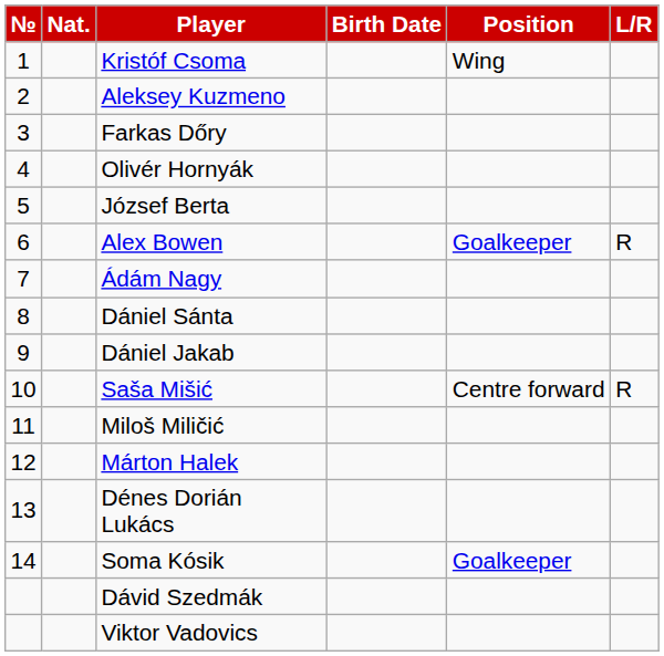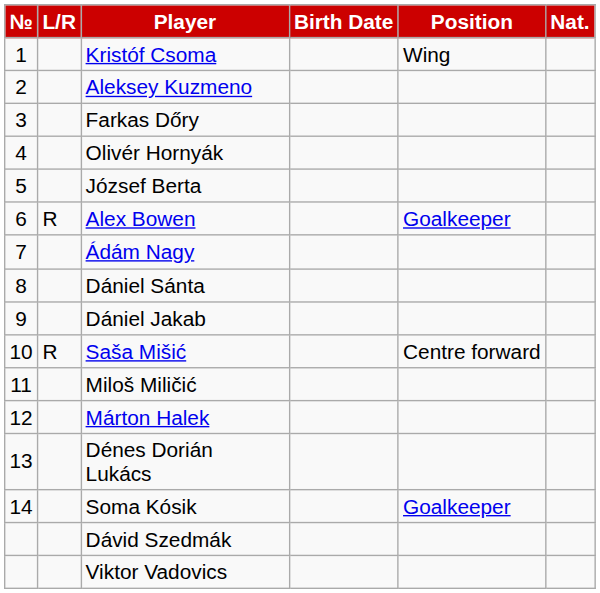 <table class=wikitable bgcolor="#f7f8ff" cellpadding="3" cellspacing="0" border="1" style="font-size: 95%; border: 1px solid #CFB53B; border-collapse: collapse;">
 <tr style="color: #FFFFFF;background:#CC0000">
 <td align=center><strong>№</strong></td>
-<td align=center><strong>Nat.</strong></td>
+<td align=center><strong>L/R</strong></td>
 <td width=145; align=center><strong>Player</strong></td>
 <td align=center><strong>Birth Date</strong></td>
 <td align=center><strong>Position</strong></td>
-<td align=center><strong>L/R</strong></td>
+<td align=center><strong>Nat.</strong></td>
 </tr>
 <tr>
 <td align=center>1</td>
-<td align=center></td>
+<td></td>
 <td><a href='#'>Kristóf Csoma</a></td>
 <td></td>
 <td>Wing</td>
-<td></td>
+<td align=center></td>
 </tr>
 <tr>
 <td align=center>2</td>
-<td align=center></td>
+<td></td>
 <td><a href='#'>Aleksey Kuzmeno</a></td>
 <td></td>
 <td></td>
-<td></td>
+<td align=center></td>
 </tr>
 <tr>
 <td align=center>3</td>
-<td align=center></td>
+<td></td>
 <td>Farkas Dőry</td>
 <td></td>
 <td></td>
-<td></td>
+<td align=center></td>
 </tr>
 <tr>
 <td align=center>4</td>
-<td align=center></td>
+<td></td>
 <td>Olivér Hornyák</td>
 <td></td>
 <td></td>
-<td></td>
+<td align=center></td>
 </tr>
 <tr>
 <td align=center>5</td>
-<td align=center></td>
+<td></td>
 <td>József Berta</td>
 <td></td>
 <td></td>
-<td></td>
+<td align=center></td>
 </tr>
 <tr>
 <td align=center>6</td>
-<td align=center></td>
+<td>R</td>
 <td><a href='#'>Alex Bowen</a></td>
 <td></td>
 <td><a href='#'>Goalkeeper</a></td>
-<td>R</td>
+<td align=center></td>
 </tr>
 <tr>
 <td align=center>7</td>
-<td align=center></td>
+<td></td>
 <td><a href='#'>Ádám Nagy</a></td>
 <td></td>
 <td></td>
-<td></td>
+<td align=center></td>
 </tr>
 <tr>
 <td align=center>8</td>
-<td align=center></td>
+<td></td>
 <td>Dániel Sánta</td>
 <td></td>
 <td></td>
-<td></td>
+<td align=center></td>
 </tr>
 <tr>
 <td align=center>9</td>
-<td align=center></td>
+<td></td>
 <td>Dániel Jakab</td>
 <td></td>
 <td></td>
-<td></td>
+<td align=center></td>
 </tr>
 <tr>
 <td align=center>10</td>
-<td align=center> </td>
+<td>R</td>
 <td><a href='#'>Saša Mišić</a></td>
 <td></td>
 <td>Centre forward</td>
-<td>R</td>
+<td align=center> </td>
 </tr>
 <tr>
 <td align=center>11</td>
-<td align=center></td>
+<td></td>
 <td>Miloš Miličić</td>
 <td></td>
 <td></td>
-<td></td>
+<td align=center></td>
 </tr>
 <tr>
 <td align=center>12</td>
-<td align=center></td>
+<td></td>
 <td><a href='#'>Márton Halek</a></td>
 <td></td>
 <td></td>
-<td></td>
+<td align=center></td>
 </tr>
 <tr>
 <td align=center>13</td>
-<td align=center></td>
+<td></td>
 <td>Dénes Dorián Lukács</td>
 <td></td>
 <td></td>
-<td></td>
+<td align=center></td>
 </tr>
 <tr>
 <td align=center>14</td>
-<td align=center></td>
+<td></td>
 <td>Soma Kósik</td>
 <td></td>
 <td><a href='#'>Goalkeeper</a></td>
-<td></td>
+<td align=center></td>
 </tr>
 <tr>
 <td align=center></td>
-<td align=center></td>
+<td></td>
 <td>Dávid Szedmák</td>
 <td></td>
 <td></td>
-<td></td>
+<td align=center></td>
 </tr>
 <tr>
 <td align=center></td>
-<td align=center></td>
+<td></td>
 <td>Viktor Vadovics</td>
 <td></td>
 <td></td>
-<td></td>
+<td align=center></td>
 </tr>
 </table>
